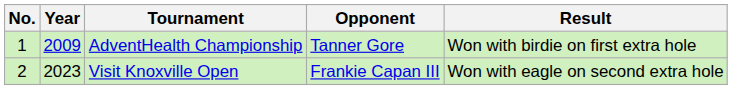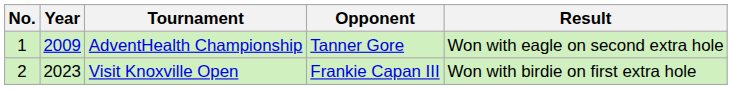 <table class="wikitable" style="font-size:95%;">
 <tr>
 <th>No.</th>
 <th>Year</th>
 <th>Tournament</th>
 <th>Opponent</th>
 <th>Result</th>
 </tr>
 <tr style="background:#D0F0C0;">
 <td align=center>1</td>
 <td><a href='#'>2009</a></td>
 <td><a href='#'>AdventHealth Championship</a></td>
 <td> <a href='#'>Tanner Gore</a></td>
-<td>Won with birdie on first extra hole</td>
+<td>Won with eagle on second extra hole</td>
 </tr>
 <tr style="background:#D0F0C0;">
 <td align=center>2</td>
 <td>2023</td>
 <td><a href='#'>Visit Knoxville Open</a></td>
 <td> <a href='#'>Frankie Capan III</a></td>
-<td>Won with eagle on second extra hole</td>
+<td>Won with birdie on first extra hole</td>
 </tr>
 </table>
